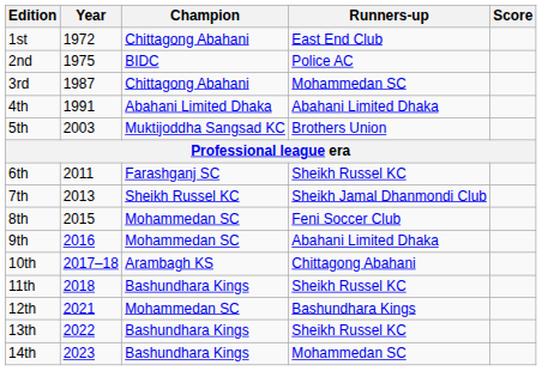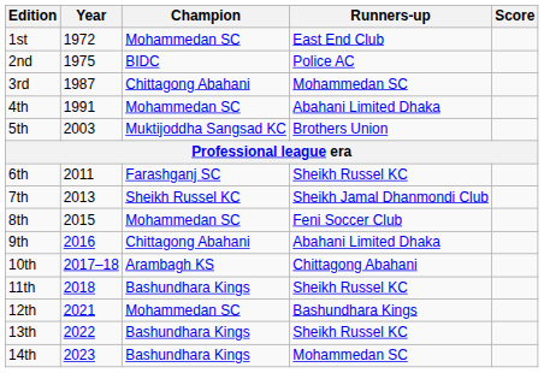 <table class="wikitable">
 <tr>
 <th>Edition</th>
 <th>Year</th>
 <th>Champion</th>
 <th>Runners-up</th>
 <th>Score</th>
 </tr>
 <tr>
 <td>1st</td>
 <td>1972</td>
-<td><a href='#'>Chittagong Abahani</a></td>
+<td><a href='#'>Mohammedan SC</a></td>
 <td><a href='#'>East End Club</a></td>
 <td></td>
 </tr>
 <tr>
 <td>2nd</td>
 <td>1975</td>
 <td><a href='#'>BIDC</a></td>
 <td><a href='#'>Police AC</a></td>
 <td></td>
 </tr>
 <tr>
 <td>3rd</td>
 <td>1987</td>
 <td><a href='#'>Chittagong Abahani</a></td>
 <td><a href='#'>Mohammedan SC</a></td>
 <td></td>
 </tr>
 <tr>
 <td>4th</td>
 <td>1991</td>
-<td><a href='#'>Abahani Limited Dhaka</a></td>
+<td><a href='#'>Mohammedan SC</a></td>
 <td><a href='#'>Abahani Limited Dhaka</a></td>
 <td></td>
 </tr>
 <tr>
 <td>5th</td>
 <td>2003</td>
 <td><a href='#'>Muktijoddha Sangsad KC</a></td>
 <td><a href='#'>Brothers Union</a></td>
 <td></td>
 </tr>
 <tr>
 <th colspan="5"><a href='#'>Professional league</a> era</th>
 </tr>
 <tr>
 <td>6th</td>
 <td>2011</td>
 <td><a href='#'>Farashganj SC</a></td>
 <td><a href='#'>Sheikh Russel KC</a></td>
 <td></td>
 </tr>
 <tr>
 <td>7th</td>
 <td>2013</td>
 <td><a href='#'>Sheikh Russel KC</a></td>
 <td><a href='#'>Sheikh Jamal Dhanmondi Club</a></td>
 <td></td>
 </tr>
 <tr>
 <td>8th</td>
 <td>2015</td>
 <td><a href='#'>Mohammedan SC</a></td>
 <td><a href='#'>Feni Soccer Club</a></td>
 <td></td>
 </tr>
 <tr>
 <td>9th</td>
 <td><a href='#'>2016</a></td>
-<td><a href='#'>Mohammedan SC</a></td>
+<td><a href='#'>Chittagong Abahani</a></td>
 <td><a href='#'>Abahani Limited Dhaka</a></td>
 <td></td>
 </tr>
 <tr>
 <td>10th</td>
 <td><a href='#'>2017–18</a></td>
 <td><a href='#'>Arambagh KS</a></td>
 <td><a href='#'>Chittagong Abahani</a></td>
 <td></td>
 </tr>
 <tr>
 <td>11th</td>
 <td><a href='#'>2018</a></td>
 <td><a href='#'>Bashundhara Kings</a></td>
 <td><a href='#'>Sheikh Russel KC</a></td>
 <td></td>
 </tr>
 <tr>
 <td>12th</td>
 <td><a href='#'>2021</a></td>
 <td><a href='#'>Mohammedan SC</a></td>
 <td><a href='#'>Bashundhara Kings</a></td>
 <td></td>
 </tr>
 <tr>
 <td>13th</td>
 <td><a href='#'>2022</a></td>
 <td><a href='#'>Bashundhara Kings</a></td>
 <td><a href='#'>Sheikh Russel KC</a></td>
 <td></td>
 </tr>
 <tr>
 <td>14th</td>
 <td><a href='#'>2023</a></td>
 <td><a href='#'>Bashundhara Kings</a></td>
 <td><a href='#'>Mohammedan SC</a></td>
 <td></td>
 </tr>
 </table>
